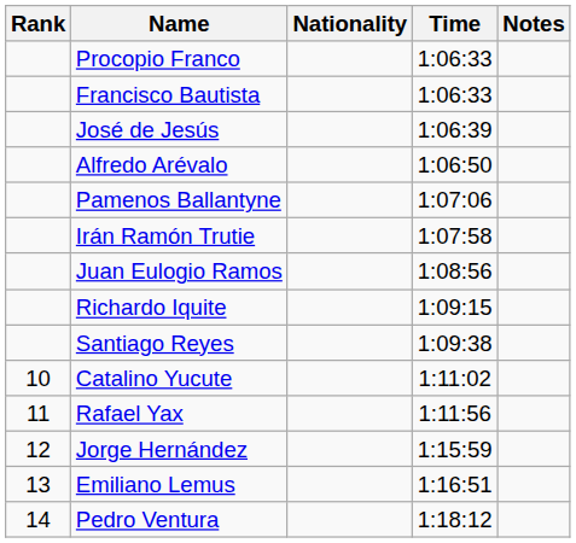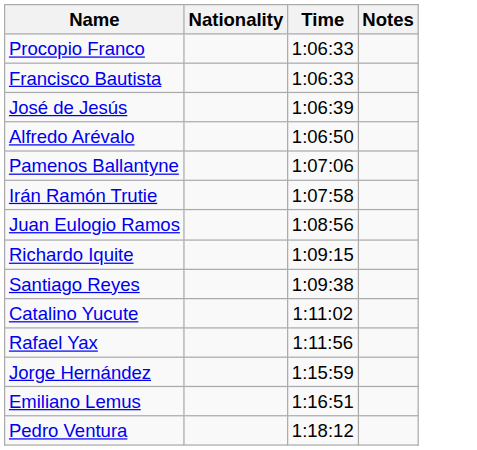 <table class="wikitable sortable" style="text-align:center;font-size:95%">
 <tr>
-<th>Rank</th>
 <th>Name</th>
 <th>Nationality</th>
 <th>Time</th>
 <th>Notes</th>
 </tr>
 <tr>
-<td></td>
 <td align=left><a href='#'>Procopio Franco</a></td>
 <td align=left></td>
 <td>1:06:33</td>
 <td></td>
 </tr>
 <tr>
-<td></td>
 <td align=left><a href='#'>Francisco Bautista</a></td>
 <td align=left></td>
 <td>1:06:33</td>
 <td></td>
 </tr>
 <tr>
-<td></td>
 <td align=left><a href='#'>José de Jesús</a></td>
 <td align=left></td>
 <td>1:06:39</td>
 <td></td>
 </tr>
 <tr>
-<td></td>
 <td align=left><a href='#'>Alfredo Arévalo</a></td>
 <td align=left></td>
 <td>1:06:50</td>
 <td></td>
 </tr>
 <tr>
-<td></td>
 <td align=left><a href='#'>Pamenos Ballantyne</a></td>
 <td align=left></td>
 <td>1:07:06</td>
 <td></td>
 </tr>
 <tr>
-<td></td>
 <td align=left><a href='#'>Irán Ramón Trutie</a></td>
 <td align=left></td>
 <td>1:07:58</td>
 <td></td>
 </tr>
 <tr>
-<td></td>
 <td align=left><a href='#'>Juan Eulogio Ramos</a></td>
 <td align=left></td>
 <td>1:08:56</td>
 <td></td>
 </tr>
 <tr>
-<td></td>
 <td align=left><a href='#'>Richardo Iquite</a></td>
 <td align=left></td>
 <td>1:09:15</td>
 <td></td>
 </tr>
 <tr>
-<td></td>
 <td align=left><a href='#'>Santiago Reyes</a></td>
 <td align=left></td>
 <td>1:09:38</td>
 <td></td>
 </tr>
 <tr>
-<td>10</td>
 <td align=left><a href='#'>Catalino Yucute</a></td>
 <td align=left></td>
 <td>1:11:02</td>
 <td></td>
 </tr>
 <tr>
-<td>11</td>
 <td align=left><a href='#'>Rafael Yax</a></td>
 <td align=left></td>
 <td>1:11:56</td>
 <td></td>
 </tr>
 <tr>
-<td>12</td>
 <td align=left><a href='#'>Jorge Hernández</a></td>
 <td align=left></td>
 <td>1:15:59</td>
 <td></td>
 </tr>
 <tr>
-<td>13</td>
 <td align=left><a href='#'>Emiliano Lemus</a></td>
 <td align=left></td>
 <td>1:16:51</td>
 <td></td>
 </tr>
 <tr>
-<td>14</td>
 <td align=left><a href='#'>Pedro Ventura</a></td>
 <td align=left></td>
 <td>1:18:12</td>
 <td></td>
 </tr>
 </table>
